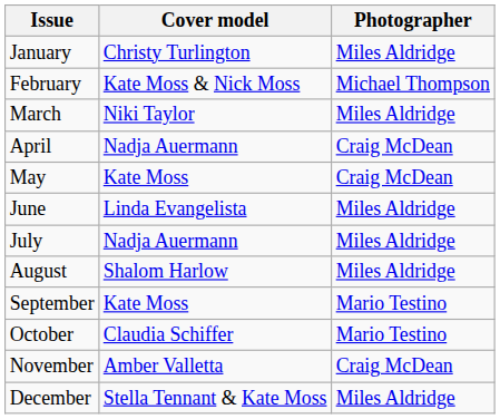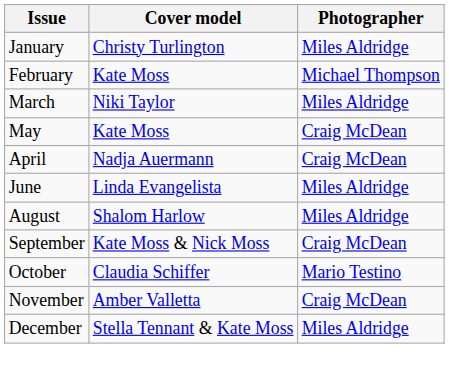 <table class="sortable wikitable">
 <tr>
 <th>Issue</th>
 <th>Cover model</th>
 <th>Photographer</th>
 </tr>
 <tr>
 <td>January</td>
 <td><a href='#'>Christy Turlington</a></td>
 <td><a href='#'>Miles Aldridge</a></td>
 </tr>
 <tr>
 <td>February</td>
-<td><a href='#'>Kate Moss</a> & <a href='#'>Nick Moss</a></td>
+<td><a href='#'>Kate Moss</a></td>
 <td><a href='#'>Michael Thompson</a></td>
 </tr>
 <tr>
 <td>March</td>
 <td><a href='#'>Niki Taylor</a></td>
 <td><a href='#'>Miles Aldridge</a></td>
 </tr>
 <tr>
+<td>May</td>
+<td><a href='#'>Kate Moss</a></td>
+<td><a href='#'>Craig McDean</a></td>
+</tr>
+<tr>
 <td>April</td>
 <td><a href='#'>Nadja Auermann</a></td>
 <td><a href='#'>Craig McDean</a></td>
 </tr>
 <tr>
-<td>May</td>
-<td><a href='#'>Kate Moss</a></td>
-<td><a href='#'>Craig McDean</a></td>
-</tr>
-<tr>
 <td>June</td>
 <td><a href='#'>Linda Evangelista</a></td>
-<td><a href='#'>Miles Aldridge</a></td>
-</tr>
-<tr>
-<td>July</td>
-<td><a href='#'>Nadja Auermann</a></td>
 <td><a href='#'>Miles Aldridge</a></td>
 </tr>
 <tr>
 <td>August</td>
 <td><a href='#'>Shalom Harlow</a></td>
 <td><a href='#'>Miles Aldridge</a></td>
 </tr>
 <tr>
 <td>September</td>
-<td><a href='#'>Kate Moss</a></td>
-<td><a href='#'>Mario Testino</a></td>
+<td><a href='#'>Kate Moss</a> & <a href='#'>Nick Moss</a></td>
+<td><a href='#'>Craig McDean</a></td>
 </tr>
 <tr>
 <td>October</td>
 <td><a href='#'>Claudia Schiffer</a></td>
 <td><a href='#'>Mario Testino</a></td>
 </tr>
 <tr>
 <td>November</td>
 <td><a href='#'>Amber Valletta</a></td>
 <td><a href='#'>Craig McDean</a></td>
 </tr>
 <tr>
 <td>December</td>
 <td><a href='#'>Stella Tennant</a> & <a href='#'>Kate Moss</a></td>
 <td><a href='#'>Miles Aldridge</a></td>
 </tr>
 </table>
